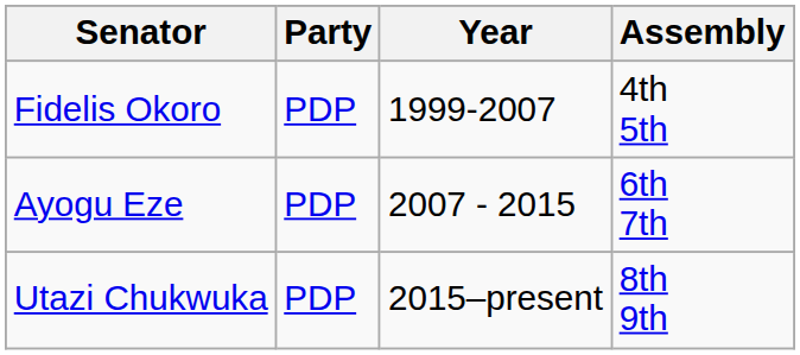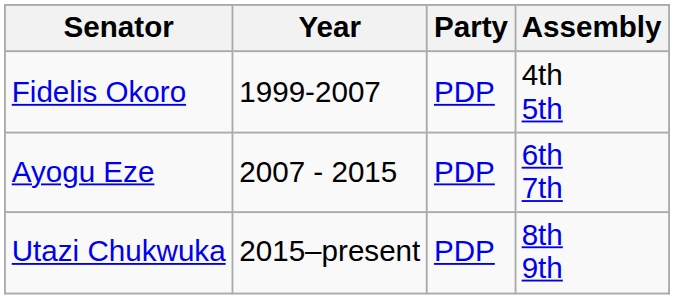 <table class="wikitable">
 <tr>
 <th>Senator</th>
+<th>Year</th>
 <th>Party</th>
-<th>Year</th>
 <th>Assembly</th>
 </tr>
 <tr>
 <td><a href='#'>Fidelis Okoro</a></td>
+<td>1999-2007</td>
 <td><a href='#'>PDP</a></td>
-<td>1999-2007</td>
 <td>4th<br><a href='#'>5th</a></td>
 </tr>
 <tr>
 <td><a href='#'>Ayogu Eze</a></td>
+<td>2007 - 2015</td>
 <td><a href='#'>PDP</a></td>
-<td>2007 - 2015</td>
 <td><a href='#'>6th</a><br><a href='#'>7th</a></td>
 </tr>
 <tr>
 <td><a href='#'>Utazi Chukwuka</a></td>
+<td>2015–present</td>
 <td><a href='#'>PDP</a></td>
-<td>2015–present</td>
 <td><a href='#'>8th</a><br><a href='#'>9th</a></td>
 </tr>
 </table>
